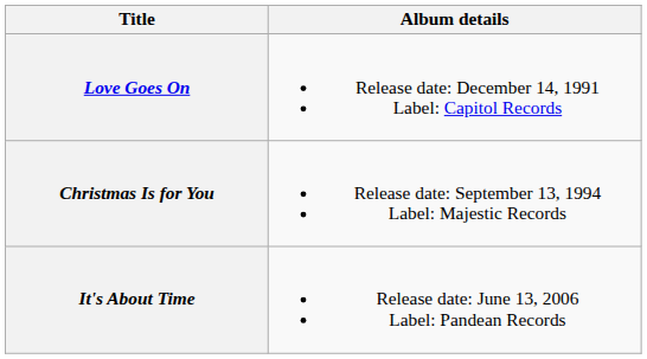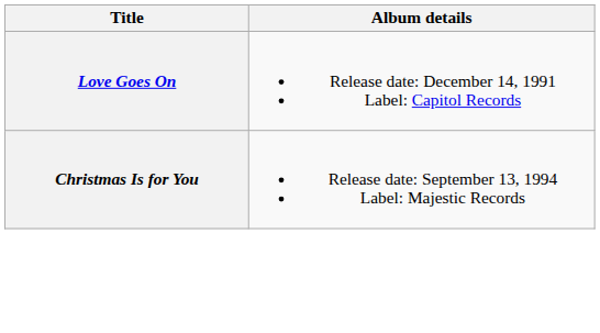 <table class="wikitable plainrowheaders" style="text-align:center;">
 <tr>
 <th style="width:14em;">Title</th>
 <th style="width:20em;">Album details</th>
 </tr>
 <tr>
 <th scope="row"><em><a href='#'>Love Goes On</a></em></th>
 <td><br><ul><li>Release date: December 14, 1991</li><li>Label: <a href='#'>Capitol Records</a></li></ul></td>
 </tr>
 <tr>
 <th scope="row"><em>Christmas Is for You</em></th>
 <td><br><ul><li>Release date: September 13, 1994</li><li>Label: Majestic Records</li></ul></td>
 </tr>
-<tr>
-<th scope="row"><em>It's About Time</em></th>
-<td><br><ul><li>Release date: June 13, 2006</li><li>Label: Pandean Records</li></ul></td>
-</tr>
 </table>
